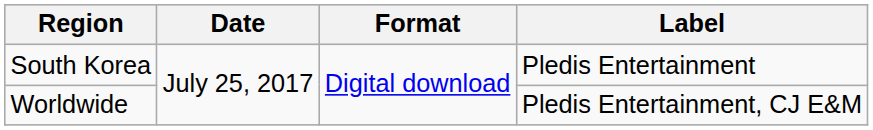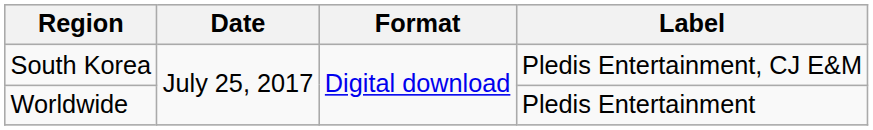 <table class="wikitable">
 <tr>
 <th>Region</th>
 <th>Date</th>
 <th>Format</th>
 <th>Label</th>
 </tr>
 <tr>
 <td>South Korea</td>
 <td rowspan="2">July 25, 2017</td>
 <td rowspan="2"><a href='#'>Digital download</a></td>
-<td>Pledis Entertainment</td>
+<td>Pledis Entertainment, CJ E&M</td>
 </tr>
 <tr>
 <td>Worldwide</td>
-<td>Pledis Entertainment, CJ E&M</td>
+<td>Pledis Entertainment</td>
 </tr>
 </table>
